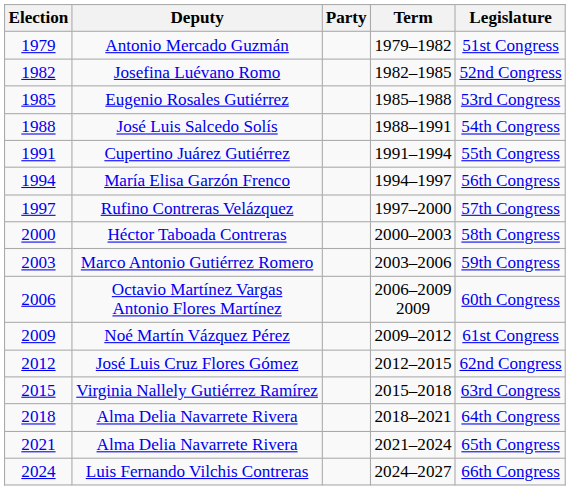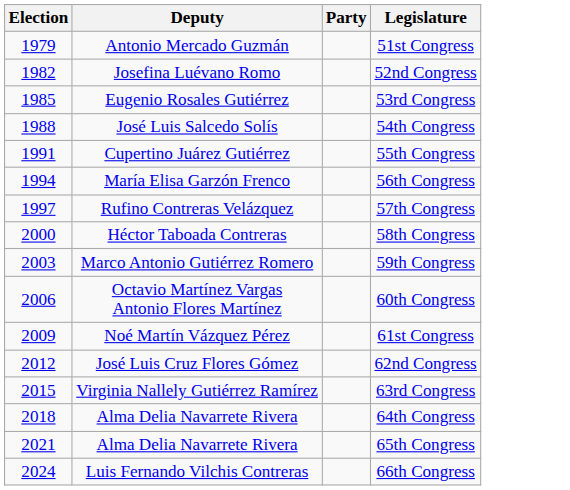 <table class="wikitable sortable" style="text-align: center">
 <tr>
 <th>Election</th>
 <th class="unsortable">Deputy</th>
 <th class="unsortable">Party</th>
-<th class="unsortable">Term</th>
 <th class="unsortable">Legislature</th>
 </tr>
 <tr>
 <td><a href='#'>1979</a></td>
 <td><a href='#'>Antonio Mercado Guzmán</a></td>
 <td></td>
-<td>1979–1982</td>
 <td><a href='#'>51st Congress</a></td>
 </tr>
 <tr>
 <td><a href='#'>1982</a></td>
 <td><a href='#'>Josefina Luévano Romo</a></td>
 <td></td>
-<td>1982–1985</td>
 <td><a href='#'>52nd Congress</a></td>
 </tr>
 <tr>
 <td><a href='#'>1985</a></td>
 <td><a href='#'>Eugenio Rosales Gutiérrez</a></td>
 <td></td>
-<td>1985–1988</td>
 <td><a href='#'>53rd Congress</a></td>
 </tr>
 <tr>
 <td><a href='#'>1988</a></td>
 <td><a href='#'>José Luis Salcedo Solís</a></td>
 <td></td>
-<td>1988–1991</td>
 <td><a href='#'>54th Congress</a></td>
 </tr>
 <tr>
 <td><a href='#'>1991</a></td>
 <td><a href='#'>Cupertino Juárez Gutiérrez</a></td>
 <td></td>
-<td>1991–1994</td>
 <td><a href='#'>55th Congress</a></td>
 </tr>
 <tr>
 <td><a href='#'>1994</a></td>
 <td><a href='#'>María Elisa Garzón Frenco</a></td>
 <td></td>
-<td>1994–1997</td>
 <td><a href='#'>56th Congress</a></td>
 </tr>
 <tr>
 <td><a href='#'>1997</a></td>
 <td><a href='#'>Rufino Contreras Velázquez</a></td>
 <td></td>
-<td>1997–2000</td>
 <td><a href='#'>57th Congress</a></td>
 </tr>
 <tr>
 <td><a href='#'>2000</a></td>
 <td><a href='#'>Héctor Taboada Contreras</a></td>
 <td></td>
-<td>2000–2003</td>
 <td><a href='#'>58th Congress</a></td>
 </tr>
 <tr>
 <td><a href='#'>2003</a></td>
 <td><a href='#'>Marco Antonio Gutiérrez Romero</a></td>
 <td></td>
-<td>2003–2006</td>
 <td><a href='#'>59th Congress</a></td>
 </tr>
 <tr>
 <td><a href='#'>2006</a></td>
 <td><a href='#'>Octavio Martínez Vargas</a><br><a href='#'>Antonio Flores Martínez</a></td>
 <td></td>
-<td>2006–2009<br>2009</td>
 <td><a href='#'>60th Congress</a></td>
 </tr>
 <tr>
 <td><a href='#'>2009</a></td>
 <td><a href='#'>Noé Martín Vázquez Pérez</a></td>
 <td></td>
-<td>2009–2012</td>
 <td><a href='#'>61st Congress</a></td>
 </tr>
 <tr>
 <td><a href='#'>2012</a></td>
 <td><a href='#'>José Luis Cruz Flores Gómez</a></td>
 <td></td>
-<td>2012–2015</td>
 <td><a href='#'>62nd Congress</a></td>
 </tr>
 <tr>
 <td><a href='#'>2015</a></td>
 <td><a href='#'>Virginia Nallely Gutiérrez Ramírez</a></td>
 <td></td>
-<td>2015–2018</td>
 <td><a href='#'>63rd Congress</a></td>
 </tr>
 <tr>
 <td><a href='#'>2018</a></td>
 <td><a href='#'>Alma Delia Navarrete Rivera</a></td>
 <td></td>
-<td>2018–2021</td>
 <td><a href='#'>64th Congress</a></td>
 </tr>
 <tr>
 <td><a href='#'>2021</a></td>
 <td><a href='#'>Alma Delia Navarrete Rivera</a></td>
 <td></td>
-<td>2021–2024</td>
 <td><a href='#'>65th Congress</a></td>
 </tr>
 <tr>
 <td><a href='#'>2024</a></td>
 <td><a href='#'>Luis Fernando Vilchis Contreras</a></td>
 <td> </td>
-<td>2024–2027</td>
 <td><a href='#'>66th Congress</a></td>
 </tr>
 </table>
